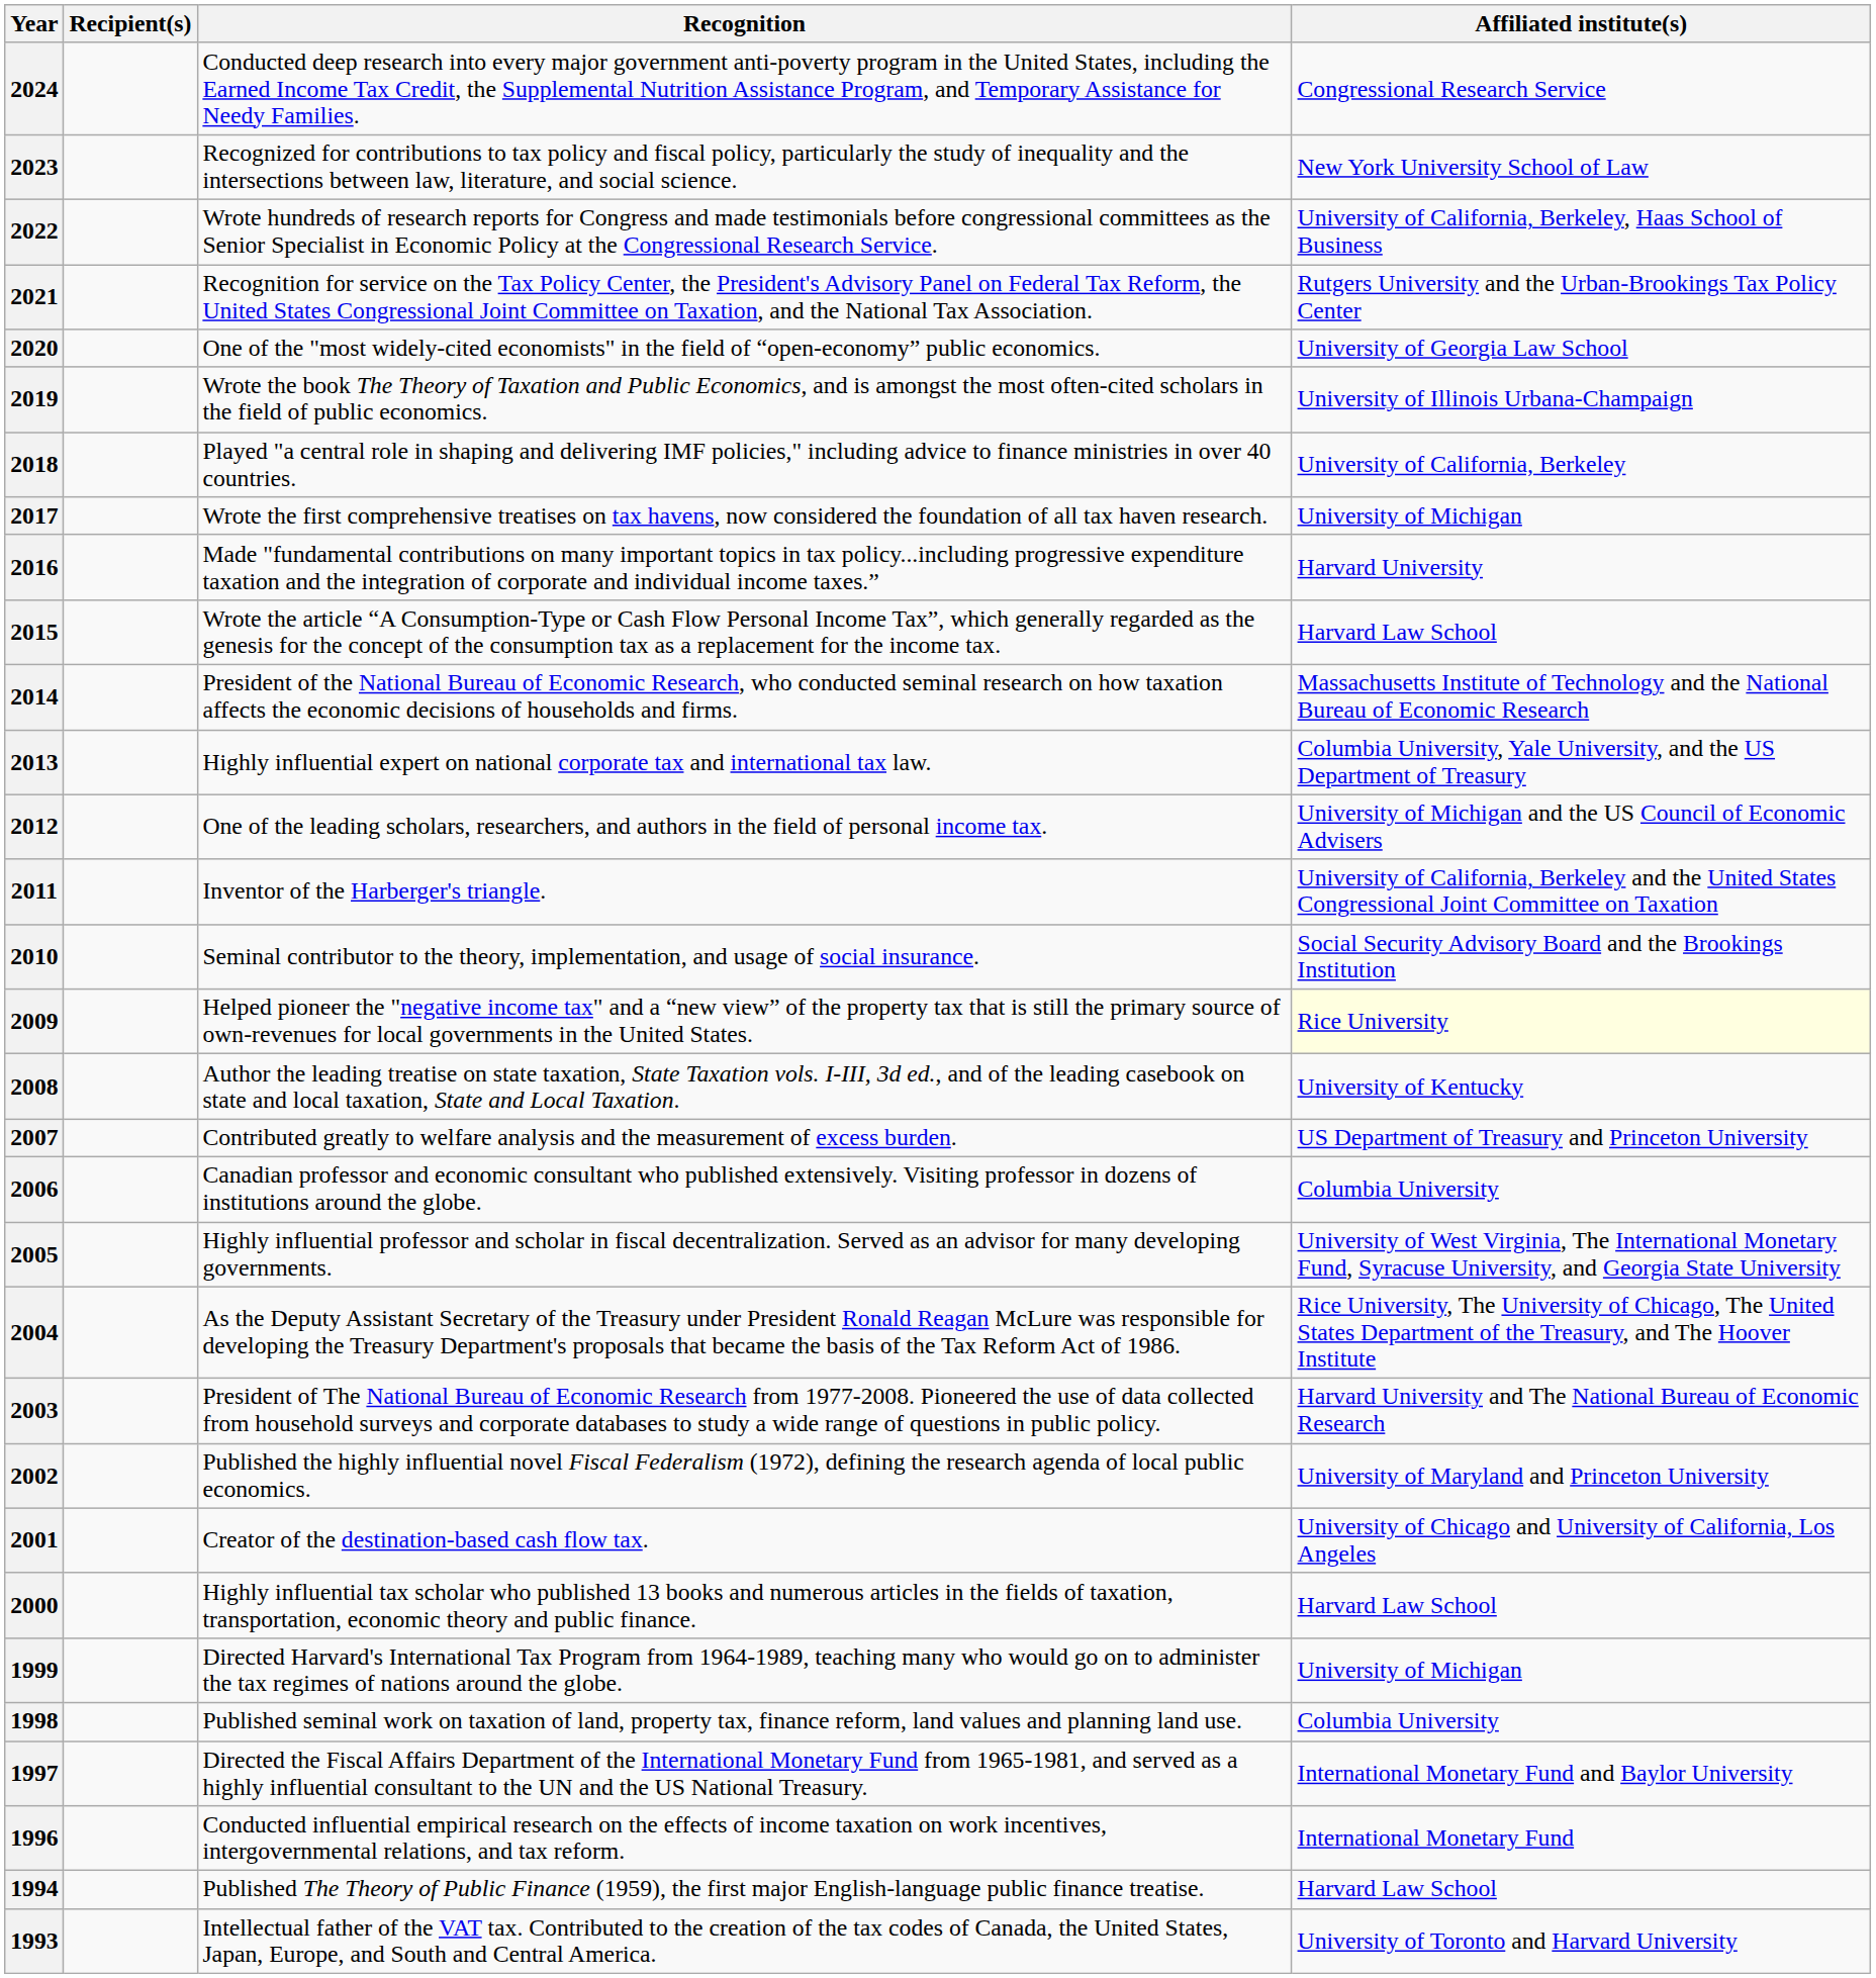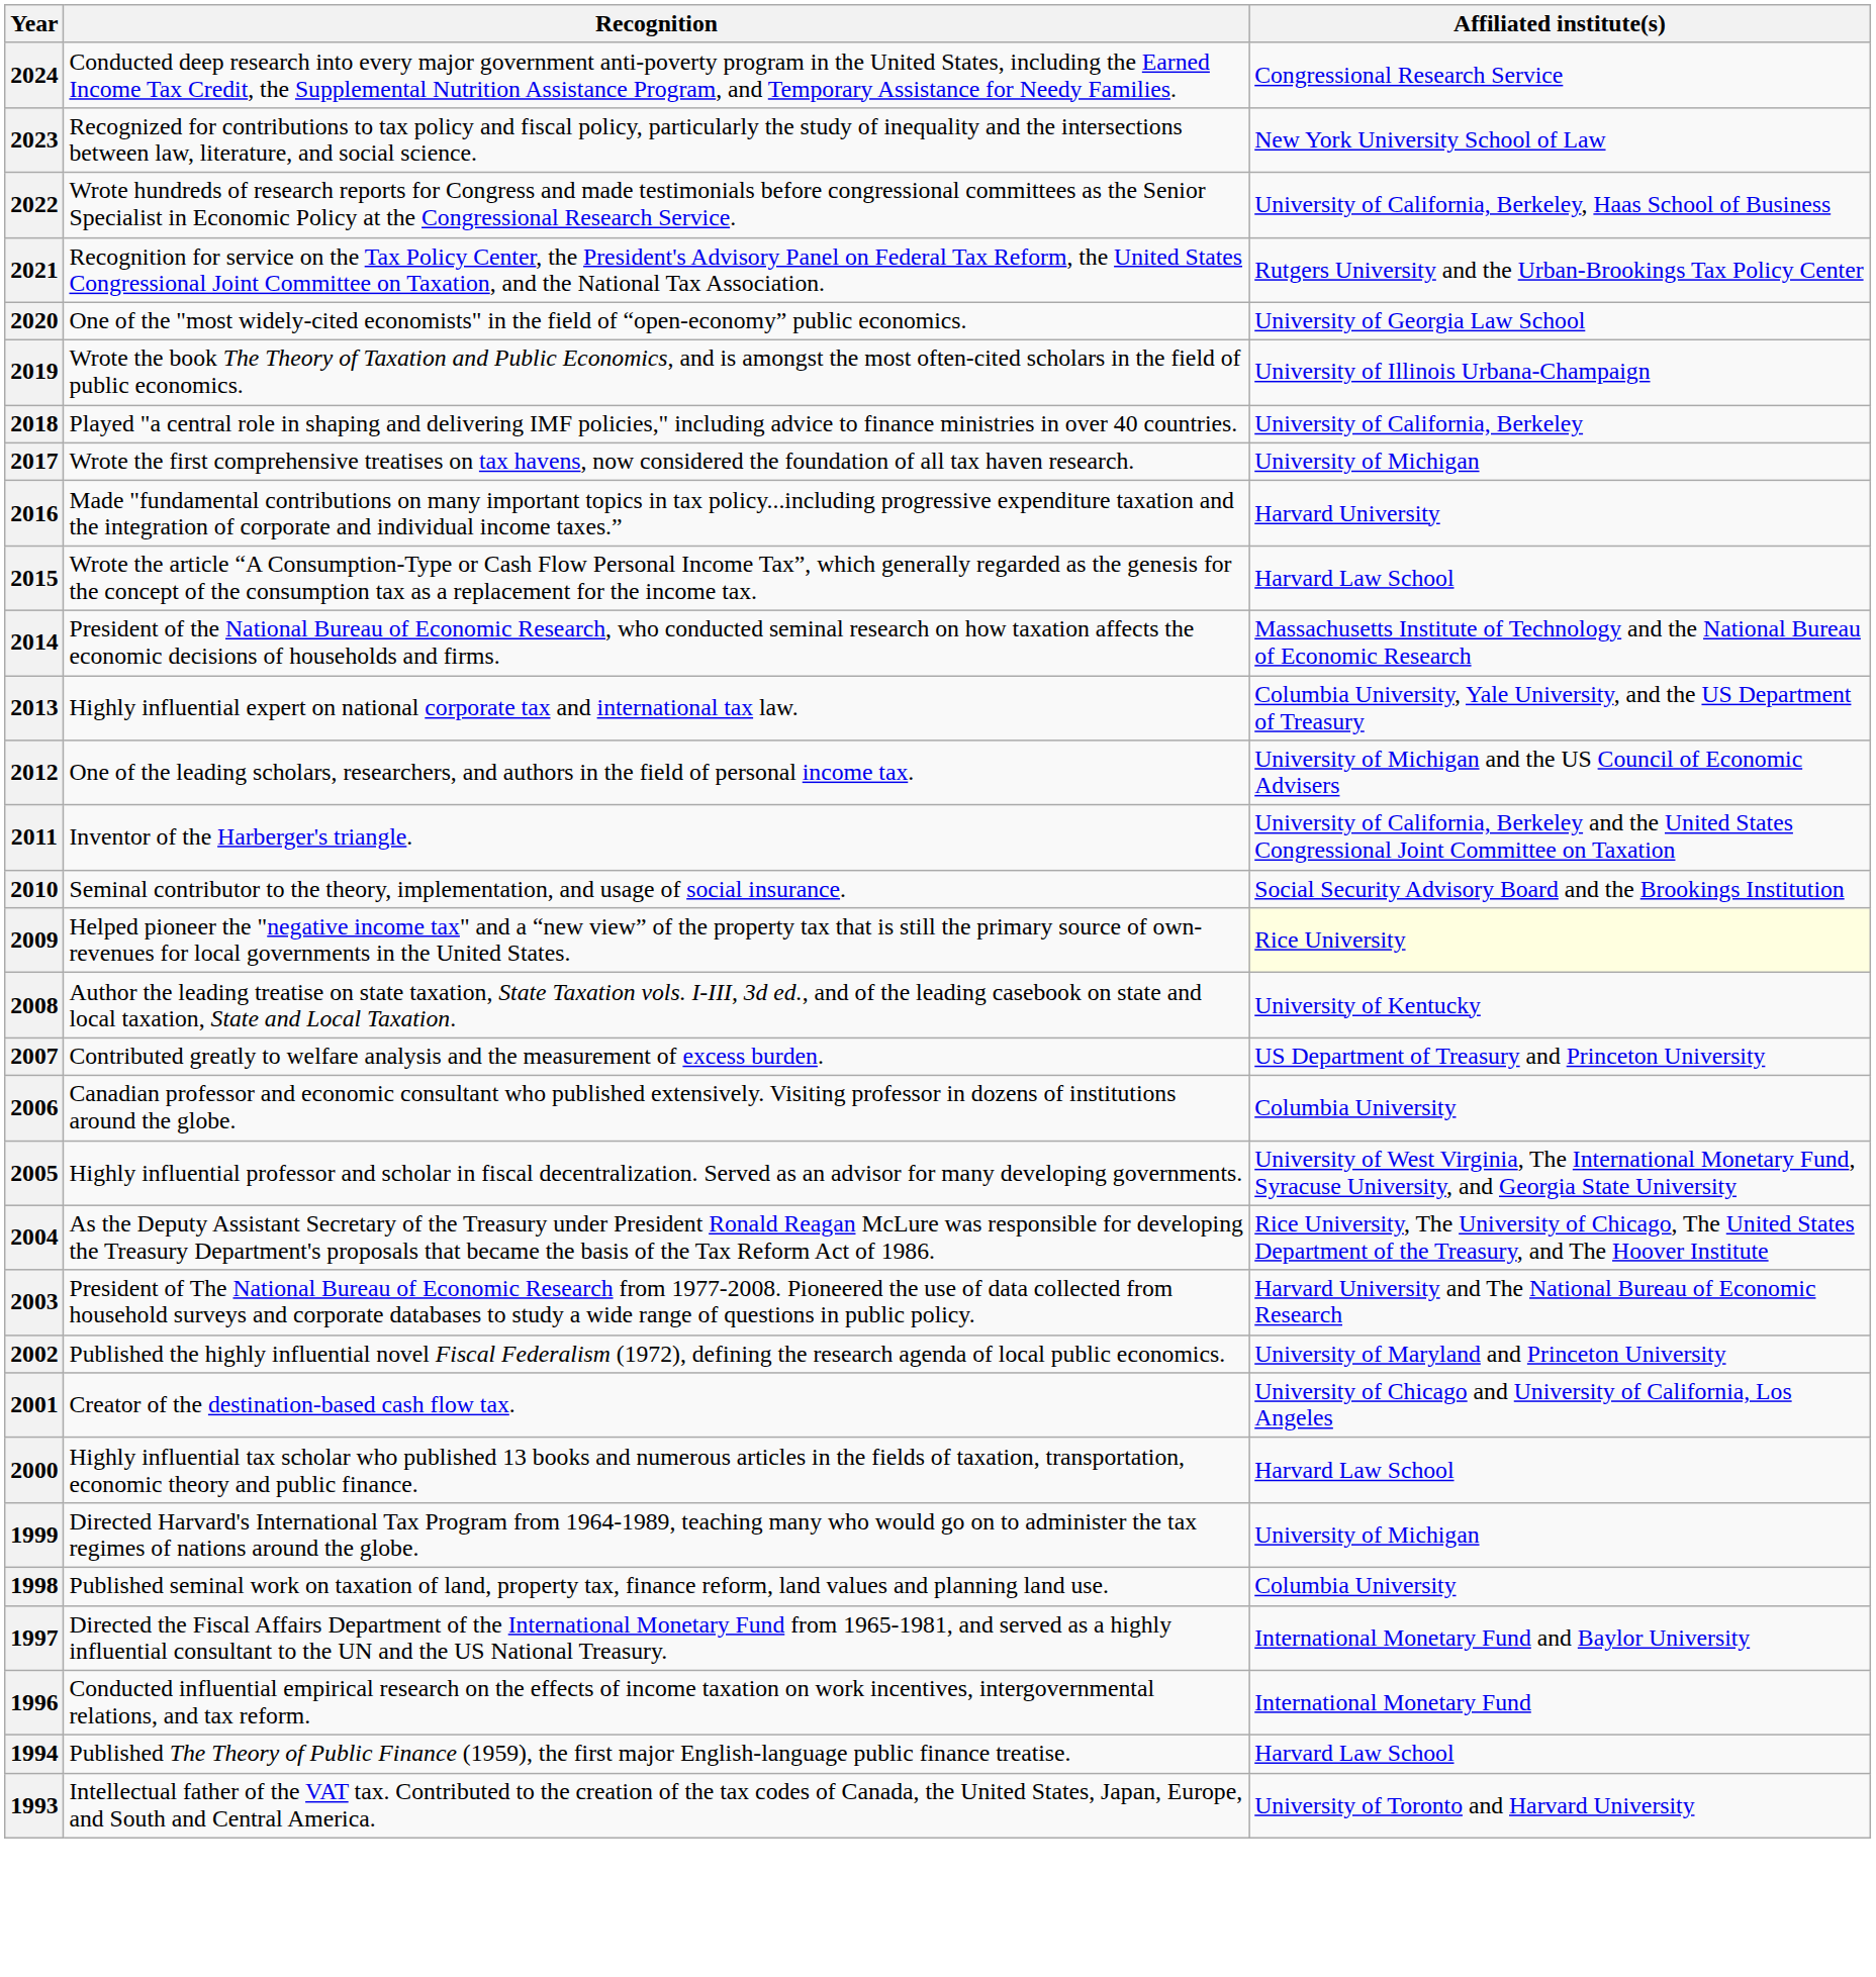 <table class="wikitable sortable">
 <tr>
 <th scope="col">Year</th>
-<th scope="col">Recipient(s)</th>
 <th scope="col" class="unsortable">Recognition</th>
 <th scope="col">Affiliated institute(s)</th>
 </tr>
 <tr>
 <th scope="row">2024</th>
-<td></td>
 <td>Conducted deep research into every major government anti-poverty program in the United States, including the <a href='#'>Earned Income Tax Credit</a>, the <a href='#'>Supplemental Nutrition Assistance Program</a>, and <a href='#'>Temporary Assistance for Needy Families</a>.</td>
 <td><a href='#'>Congressional Research Service</a></td>
 </tr>
 <tr>
 <th scope="row">2023</th>
-<td></td>
 <td>Recognized for contributions to tax policy and fiscal policy, particularly the study of inequality and the intersections between law, literature, and social science.</td>
 <td><a href='#'>New York University School of Law</a></td>
 </tr>
 <tr>
 <th scope="row">2022</th>
-<td></td>
 <td>Wrote hundreds of research reports for Congress and made testimonials before congressional committees as the Senior Specialist in Economic Policy at the <a href='#'>Congressional Research Service</a>.</td>
 <td><a href='#'>University of California, Berkeley</a>, <a href='#'>Haas School of Business</a></td>
 </tr>
 <tr>
 <th scope="row">2021</th>
-<td></td>
 <td>Recognition for service on the <a href='#'>Tax Policy Center</a>, the <a href='#'>President's Advisory Panel on Federal Tax Reform</a>, the <a href='#'>United States Congressional Joint Committee on Taxation</a>, and the National Tax Association.</td>
 <td><a href='#'>Rutgers University</a> and the <a href='#'>Urban-Brookings Tax Policy Center</a></td>
 </tr>
 <tr>
 <th scope="row">2020</th>
-<td></td>
 <td>One of the "most widely-cited economists" in the field of “open-economy” public economics.</td>
 <td><a href='#'>University of Georgia Law School</a></td>
 </tr>
 <tr>
 <th scope="row">2019</th>
-<td></td>
 <td>Wrote the book <em>The Theory of Taxation and Public Economics</em>, and is amongst the most often-cited scholars in the field of public economics.</td>
 <td><a href='#'>University of Illinois Urbana-Champaign</a></td>
 </tr>
 <tr>
 <th scope="row">2018</th>
-<td></td>
 <td>Played "a central role in shaping and delivering IMF policies," including advice to finance ministries in over 40 countries.</td>
 <td><a href='#'>University of California, Berkeley</a></td>
 </tr>
 <tr>
 <th scope="row">2017</th>
-<td></td>
 <td>Wrote the first comprehensive treatises on <a href='#'>tax havens</a>, now considered the foundation of all tax haven research.</td>
 <td><a href='#'>University of Michigan</a></td>
 </tr>
 <tr>
 <th scope="row">2016</th>
-<td></td>
 <td>Made "fundamental contributions on many important topics in tax policy...including progressive expenditure taxation and the integration of corporate and individual income taxes.”</td>
 <td><a href='#'>Harvard University</a></td>
 </tr>
 <tr>
 <th scope="row">2015</th>
-<td></td>
 <td>Wrote the article “A Consumption-Type or Cash Flow Personal Income Tax”, which generally regarded as the genesis for the concept of the consumption tax as a replacement for the income tax.</td>
 <td><a href='#'>Harvard Law School</a></td>
 </tr>
 <tr>
 <th scope="row">2014</th>
-<td></td>
 <td>President of the <a href='#'>National Bureau of Economic Research</a>, who conducted seminal research on how taxation affects the economic decisions of households and firms.</td>
 <td><a href='#'>Massachusetts Institute of Technology</a> and the <a href='#'>National Bureau of Economic Research</a></td>
 </tr>
 <tr>
 <th scope="row">2013</th>
-<td></td>
 <td>Highly influential expert on national <a href='#'>corporate tax</a> and <a href='#'>international tax</a> law.</td>
 <td><a href='#'>Columbia University</a>, <a href='#'>Yale University</a>, and the <a href='#'>US Department of Treasury</a></td>
 </tr>
 <tr>
 <th scope="row">2012</th>
-<td></td>
 <td>One of the leading scholars, researchers, and authors in the field of personal <a href='#'>income tax</a>.</td>
 <td><a href='#'>University of Michigan</a> and the US <a href='#'>Council of Economic Advisers</a></td>
 </tr>
 <tr>
 <th scope="row">2011</th>
-<td></td>
 <td>Inventor of the <a href='#'>Harberger's triangle</a>.</td>
 <td><a href='#'>University of California, Berkeley</a> and the <a href='#'>United States Congressional Joint Committee on Taxation</a></td>
 </tr>
 <tr>
 <th scope="row">2010</th>
-<td></td>
 <td>Seminal contributor to the theory, implementation, and usage of <a href='#'>social insurance</a>.</td>
 <td><a href='#'>Social Security Advisory Board</a> and the <a href='#'>Brookings Institution</a></td>
 </tr>
 <tr>
 <th scope="row">2009</th>
-<td></td>
 <td>Helped pioneer the "<a href='#'>negative income tax</a>" and a “new view” of the property tax that is still the primary source of own-revenues for local governments in the United States.</td>
 <td style="background: lightyellow;"><a href='#'>Rice University</a></td>
 </tr>
 <tr>
 <th scope="row">2008</th>
-<td></td>
 <td>Author the leading treatise on state taxation, <em>State Taxation vols. I-III, 3d ed.</em>, and of the leading casebook on state and local taxation, <em>State and Local Taxation</em>.</td>
 <td><a href='#'>University of Kentucky</a></td>
 </tr>
 <tr>
 <th scope="row">2007</th>
-<td></td>
 <td>Contributed greatly to welfare analysis and the measurement of <a href='#'>excess burden</a>.</td>
 <td><a href='#'>US Department of Treasury</a> and <a href='#'>Princeton University</a></td>
 </tr>
 <tr>
 <th scope="row">2006</th>
-<td></td>
 <td>Canadian professor and economic consultant who published extensively. Visiting professor in dozens of institutions around the globe.</td>
 <td><a href='#'>Columbia University</a></td>
 </tr>
 <tr>
 <th scope="row">2005</th>
-<td></td>
 <td>Highly influential professor and scholar in fiscal decentralization. Served as an advisor for many developing governments.</td>
 <td><a href='#'>University of West Virginia</a>, The <a href='#'>International Monetary Fund</a>, <a href='#'>Syracuse University</a>, and <a href='#'>Georgia State University</a></td>
 </tr>
 <tr>
 <th scope="row">2004</th>
-<td></td>
 <td>As the Deputy Assistant Secretary of the Treasury under President <a href='#'>Ronald Reagan</a> McLure was responsible for developing the Treasury Department's proposals that became the basis of the Tax Reform Act of 1986.</td>
 <td><a href='#'>Rice University</a>, The <a href='#'>University of Chicago</a>, The <a href='#'>United States Department of the Treasury</a>, and The <a href='#'>Hoover Institute</a></td>
 </tr>
 <tr>
 <th scope="row">2003</th>
-<td></td>
 <td>President of The <a href='#'>National Bureau of Economic Research</a> from 1977-2008. Pioneered the use of data collected from household surveys and corporate databases to study a wide range of questions in public policy.</td>
 <td><a href='#'>Harvard University</a> and The <a href='#'>National Bureau of Economic Research</a></td>
 </tr>
 <tr>
 <th scope="row">2002</th>
-<td></td>
 <td>Published the highly influential novel <em>Fiscal Federalism</em> (1972), defining the research agenda of local public economics.</td>
 <td><a href='#'>University of Maryland</a> and <a href='#'>Princeton University</a></td>
 </tr>
 <tr>
 <th scope="row">2001</th>
-<td></td>
 <td>Creator of the <a href='#'>destination-based cash flow tax</a>.</td>
 <td><a href='#'>University of Chicago</a> and <a href='#'>University of California, Los Angeles</a></td>
 </tr>
 <tr>
 <th scope="row">2000</th>
-<td></td>
 <td>Highly influential tax scholar who published 13 books and numerous articles in the fields of taxation, transportation, economic theory and public finance.</td>
 <td><a href='#'>Harvard Law School</a></td>
 </tr>
 <tr>
 <th scope="row">1999</th>
-<td></td>
 <td>Directed Harvard's International Tax Program from 1964-1989, teaching many who would go on to administer the tax regimes of nations around the globe.</td>
 <td><a href='#'>University of Michigan</a></td>
 </tr>
 <tr>
 <th scope="row">1998</th>
-<td></td>
 <td>Published seminal work on taxation of land, property tax, finance reform, land values and planning land use.</td>
 <td><a href='#'>Columbia University</a></td>
 </tr>
 <tr>
 <th scope="row">1997</th>
-<td></td>
 <td>Directed the Fiscal Affairs Department of the <a href='#'>International Monetary Fund</a> from 1965-1981, and served as a highly influential consultant to the UN and the US National Treasury.</td>
 <td><a href='#'>International Monetary Fund</a> and <a href='#'>Baylor University</a></td>
 </tr>
 <tr>
 <th scope="row">1996</th>
-<td></td>
 <td>Conducted influential empirical research on the effects of income taxation on work incentives, intergovernmental relations, and tax reform.</td>
 <td><a href='#'>International Monetary Fund</a></td>
 </tr>
 <tr>
 <th scope="row">1994</th>
-<td></td>
 <td>Published <em>The Theory of Public Finance</em> (1959), the first major English-language public finance treatise.</td>
 <td><a href='#'>Harvard Law School</a></td>
 </tr>
 <tr>
 <th scope="row">1993</th>
-<td></td>
 <td>Intellectual father of the <a href='#'>VAT</a> tax. Contributed to the creation of the tax codes of Canada, the United States, Japan, Europe, and South and Central America.</td>
 <td><a href='#'>University of Toronto</a> and <a href='#'>Harvard University</a></td>
 </tr>
 </table>
